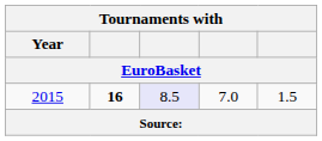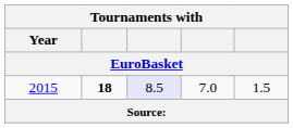 <table class="wikitable" style="font-size:95%; text-align:center;" width="300">
 <tr>
 <th colspan=5>Tournaments with </th>
 </tr>
 <tr>
 <th>Year</th>
 <th></th>
 <th></th>
 <th></th>
 <th></th>
 </tr>
 <tr>
 <th colspan=5><a href='#'>EuroBasket</a></th>
 </tr>
 <tr>
 <td><a href='#'>2015</a></td>
-<td><strong>16</strong></td>
+<td><strong>18</strong></td>
 <td style="background: lavender;">8.5</td>
 <td>7.0</td>
 <td>1.5</td>
 </tr>
 <tr>
 <th colspan=5><small>Source: </small></th>
 </tr>
 </table>
